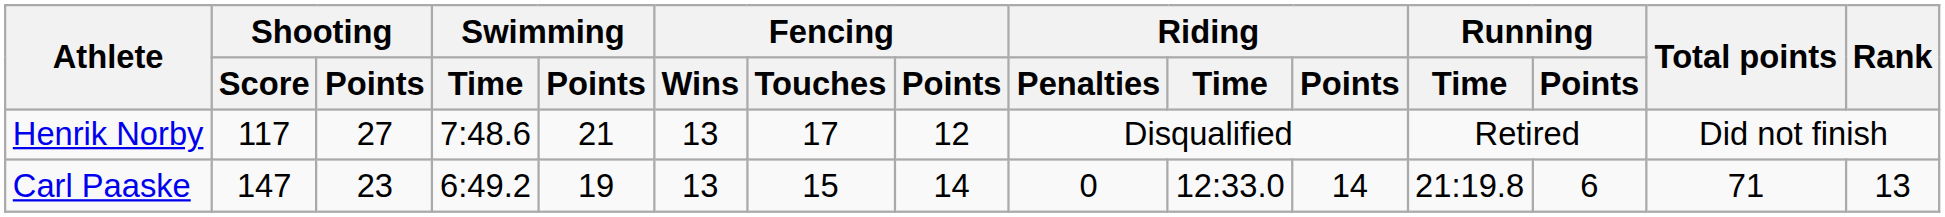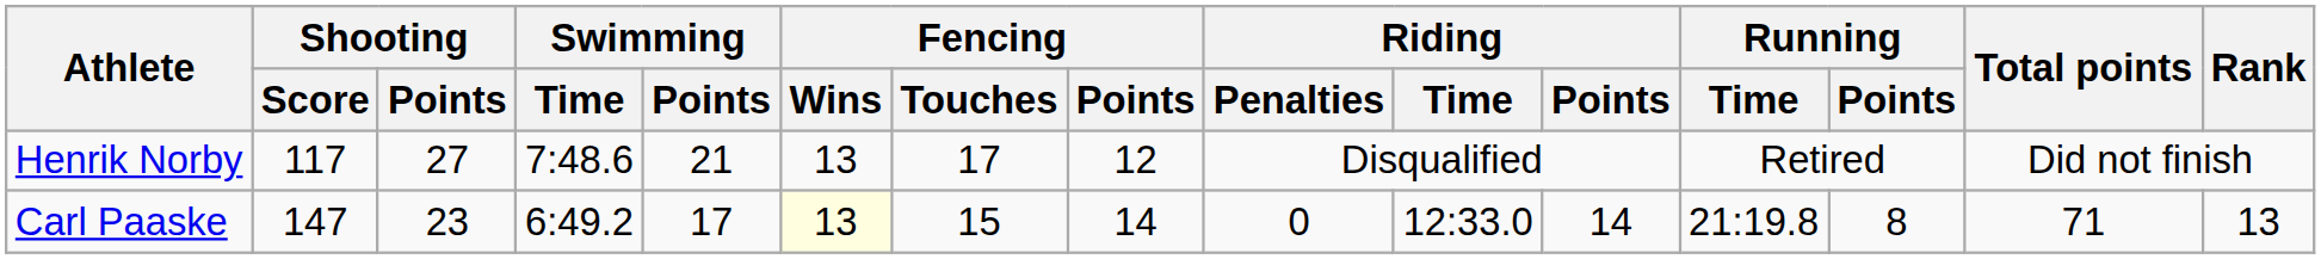 <table class=wikitable style="font-size:90%">
 <tr>
 <th rowspan="2">Athlete</th>
 <th colspan="2">Shooting</th>
 <th colspan="2">Swimming</th>
 <th colspan="3">Fencing</th>
 <th colspan="3">Riding</th>
 <th colspan="2">Running</th>
 <th rowspan="2">Total points</th>
 <th rowspan="2">Rank</th>
 </tr>
 <tr>
 <th>Score</th>
 <th>Points</th>
 <th>Time</th>
 <th>Points</th>
 <th>Wins</th>
 <th>Touches</th>
 <th>Points</th>
 <th>Penalties</th>
 <th>Time</th>
 <th>Points</th>
 <th>Time</th>
 <th>Points</th>
 </tr>
 <tr>
 <td><a href='#'>Henrik Norby</a></td>
 <td align="center">117</td>
 <td align="center">27</td>
 <td align=center>7:48.6</td>
 <td align=center>21</td>
 <td align=center>13</td>
 <td align=center>17</td>
 <td align=center>12</td>
 <td align=center colspan=3>Disqualified</td>
 <td align="center" colspan=2>Retired</td>
 <td align="center" colspan=2>Did not finish</td>
 </tr>
 <tr>
 <td><a href='#'>Carl Paaske</a></td>
 <td align="center">147</td>
 <td align="center">23</td>
 <td align=center>6:49.2</td>
-<td align=center>19</td>
-<td align=center>13</td>
+<td align=center>17</td>
+<td align=center style="background: lightyellow;">13</td>
 <td align=center>15</td>
 <td align=center>14</td>
 <td align=center>0</td>
 <td align=center>12:33.0</td>
 <td align=center>14</td>
 <td align=center>21:19.8</td>
-<td align=center>6</td>
+<td align=center>8</td>
 <td align=center>71</td>
 <td align=center>13</td>
 </tr>
 </table>
